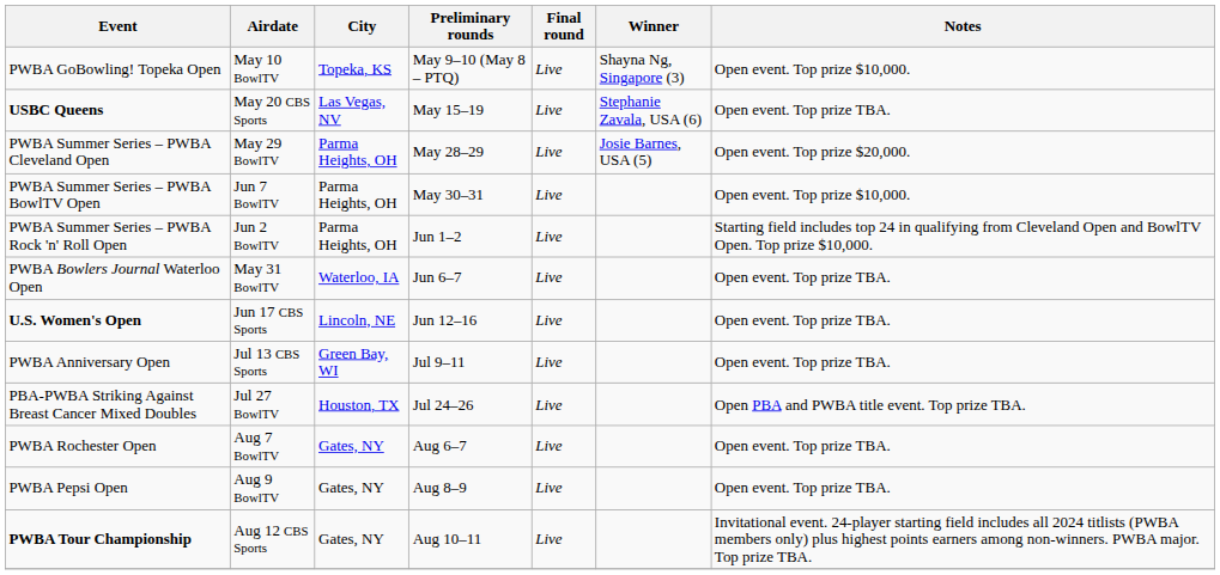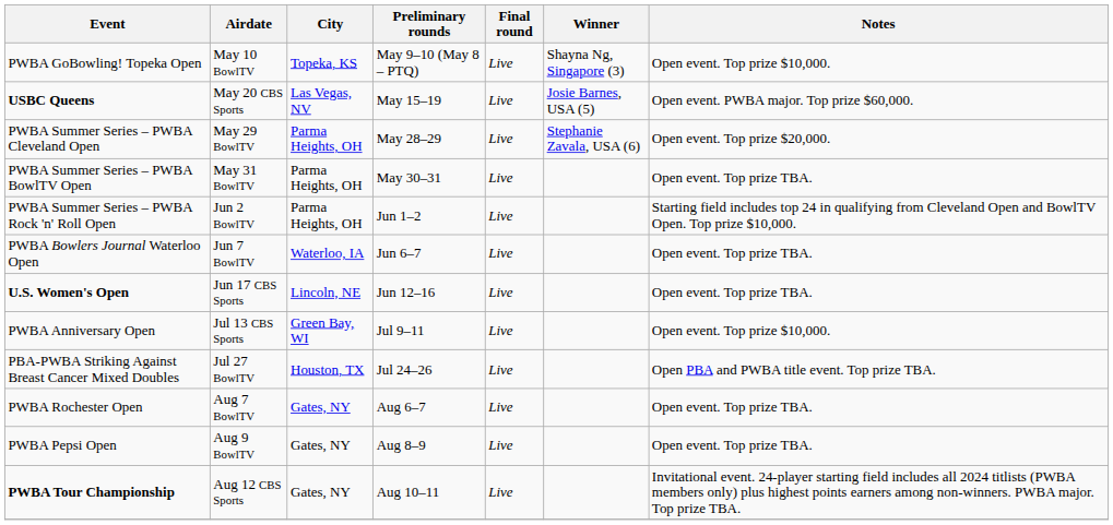 <table class="wikitable">
 <tr>
 <th>Event</th>
 <th>Airdate</th>
 <th>City</th>
 <th>Preliminary rounds</th>
 <th>Final round</th>
 <th>Winner</th>
 <th>Notes</th>
 </tr>
 <tr>
 <td>PWBA GoBowling! Topeka Open</td>
 <td>May 10 <small>BowlTV</small></td>
 <td><a href='#'>Topeka, KS</a></td>
 <td>May 9–10 (May 8 – PTQ)</td>
 <td><em>Live</em></td>
 <td>Shayna Ng, <a href='#'>Singapore</a> (3)</td>
 <td>Open event. Top prize $10,000.</td>
 </tr>
 <tr>
 <td><strong>USBC Queens</strong></td>
 <td>May 20 <small>CBS Sports</small></td>
 <td><a href='#'>Las Vegas, NV</a></td>
 <td>May 15–19</td>
 <td><em>Live</em></td>
-<td><a href='#'>Stephanie Zavala</a>, USA (6)</td>
-<td>Open event. Top prize TBA.</td>
+<td><a href='#'>Josie Barnes</a>, USA (5)</td>
+<td>Open event. PWBA major. Top prize $60,000.</td>
 </tr>
 <tr>
 <td>PWBA Summer Series – PWBA Cleveland Open</td>
 <td>May 29 <small>BowlTV</small></td>
 <td><a href='#'>Parma Heights, OH</a></td>
 <td>May 28–29</td>
 <td><em>Live</em></td>
-<td><a href='#'>Josie Barnes</a>, USA (5)</td>
+<td><a href='#'>Stephanie Zavala</a>, USA (6)</td>
 <td>Open event. Top prize $20,000.</td>
 </tr>
 <tr>
 <td>PWBA Summer Series – PWBA BowlTV Open</td>
-<td>Jun 7 <small>BowlTV</small></td>
+<td>May 31 <small>BowlTV</small></td>
 <td>Parma Heights, OH</td>
 <td>May 30–31</td>
 <td><em>Live</em></td>
 <td></td>
-<td>Open event. Top prize $10,000.</td>
+<td>Open event. Top prize TBA.</td>
 </tr>
 <tr>
 <td>PWBA Summer Series – PWBA Rock 'n' Roll Open</td>
 <td>Jun 2 <small>BowlTV</small></td>
 <td>Parma Heights, OH</td>
 <td>Jun 1–2</td>
 <td><em>Live</em></td>
 <td></td>
 <td>Starting field includes top 24 in qualifying from Cleveland Open and BowlTV Open. Top prize $10,000.</td>
 </tr>
 <tr>
 <td>PWBA <em>Bowlers Journal</em> Waterloo Open</td>
-<td>May 31 <small>BowlTV</small></td>
+<td>Jun 7 <small>BowlTV</small></td>
 <td><a href='#'>Waterloo, IA</a></td>
 <td>Jun 6–7</td>
 <td><em>Live</em></td>
 <td></td>
 <td>Open event. Top prize TBA.</td>
 </tr>
 <tr>
 <td><strong>U.S. Women's Open</strong></td>
 <td>Jun 17 <small>CBS Sports</small></td>
 <td><a href='#'>Lincoln, NE</a></td>
 <td>Jun 12–16</td>
 <td><em>Live</em></td>
 <td></td>
 <td>Open event. Top prize TBA.</td>
 </tr>
 <tr>
 <td>PWBA Anniversary Open</td>
 <td>Jul 13 <small>CBS Sports</small></td>
 <td><a href='#'>Green Bay, WI</a></td>
 <td>Jul 9–11</td>
 <td><em>Live</em></td>
 <td></td>
-<td>Open event. Top prize TBA.</td>
+<td>Open event. Top prize $10,000.</td>
 </tr>
 <tr>
 <td>PBA-PWBA Striking Against Breast Cancer Mixed Doubles</td>
 <td>Jul 27 <small>BowlTV</small></td>
 <td><a href='#'>Houston, TX</a></td>
 <td>Jul 24–26</td>
 <td><em>Live</em></td>
 <td></td>
 <td>Open <a href='#'>PBA</a> and PWBA title event. Top prize TBA.</td>
 </tr>
 <tr>
 <td>PWBA Rochester Open</td>
 <td>Aug 7 <small>BowlTV</small></td>
 <td><a href='#'>Gates, NY</a></td>
 <td>Aug 6–7</td>
 <td><em>Live</em></td>
 <td></td>
 <td>Open event. Top prize TBA.</td>
 </tr>
 <tr>
 <td>PWBA Pepsi Open</td>
 <td>Aug 9 <small>BowlTV</small></td>
 <td>Gates, NY</td>
 <td>Aug 8–9</td>
 <td><em>Live</em></td>
 <td></td>
 <td>Open event. Top prize TBA.</td>
 </tr>
 <tr>
 <td><strong>PWBA Tour Championship</strong></td>
 <td>Aug 12 <small>CBS Sports</small></td>
 <td>Gates, NY</td>
 <td>Aug 10–11</td>
 <td><em>Live</em></td>
 <td></td>
 <td>Invitational event. 24-player starting field includes all 2024 titlists (PWBA members only) plus highest points earners among non-winners. PWBA major. Top prize TBA.</td>
 </tr>
 <tr>
 </tr>
 </table>
